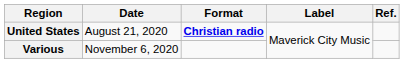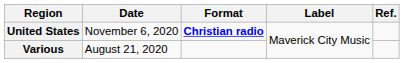 <table class="wikitable plainrowheaders">
 <tr>
 <th scope="col">Region</th>
 <th scope="col">Date</th>
 <th scope="col">Format</th>
 <th scope="col">Label</th>
 <th scope="col">Ref.</th>
 </tr>
 <tr>
 <th scope="row">United States</th>
-<td>August 21, 2020</td>
+<td>November 6, 2020</td>
 <td><strong><a href='#'>Christian radio</a></strong></td>
 <td rowspan="2">Maverick City Music</td>
 <td></td>
 </tr>
 <tr>
 <th scope="row">Various</th>
-<td>November 6, 2020</td>
+<td>August 21, 2020</td>
 <td></td>
 <td></td>
 </tr>
 </table>
